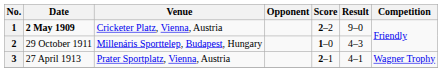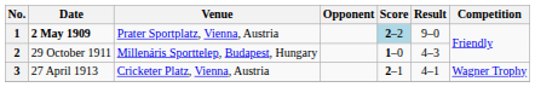 <table class="wikitable sortable plainrowheaders">
 <tr>
 <th scope=col>No.</th>
 <th scope=col>Date</th>
 <th scope=col>Venue</th>
 <th scope=col>Opponent</th>
 <th scope=col>Score</th>
 <th scope=col>Result</th>
 <th scope=col>Competition</th>
 </tr>
 <tr>
 <th scope=row style=text-align:center>1</th>
 <td><strong>2 May 1909</strong></td>
-<td><a href='#'>Cricketer Platz</a>, <a href='#'>Vienna</a>, Austria</td>
+<td><a href='#'>Prater Sportplatz</a>, <a href='#'>Vienna</a>, Austria</td>
 <td></td>
-<td align=center><strong>2</strong>–2</td>
+<td align=center style="background: lightblue;"><strong>2</strong>–2</td>
 <td align=center>9–0</td>
 <td rowspan="2"><a href='#'>Friendly</a></td>
 </tr>
 <tr>
 <th scope=row style=text-align:center>2</th>
 <td>29 October 1911</td>
 <td><a href='#'>Millenáris Sporttelep</a>, <a href='#'>Budapest</a>, Hungary</td>
 <td></td>
 <td align=center><strong>1</strong>–0</td>
 <td align=center>4–3</td>
 </tr>
 <tr>
 <th scope=row style=text-align:center>3</th>
 <td>27 April 1913</td>
-<td><a href='#'>Prater Sportplatz</a>, <a href='#'>Vienna</a>, Austria</td>
+<td><a href='#'>Cricketer Platz</a>, <a href='#'>Vienna</a>, Austria</td>
 <td></td>
 <td align=center><strong>2</strong>–1</td>
 <td align=center>4–1</td>
 <td><a href='#'>Wagner Trophy</a></td>
 </tr>
 <tr>
 </tr>
 </table>
